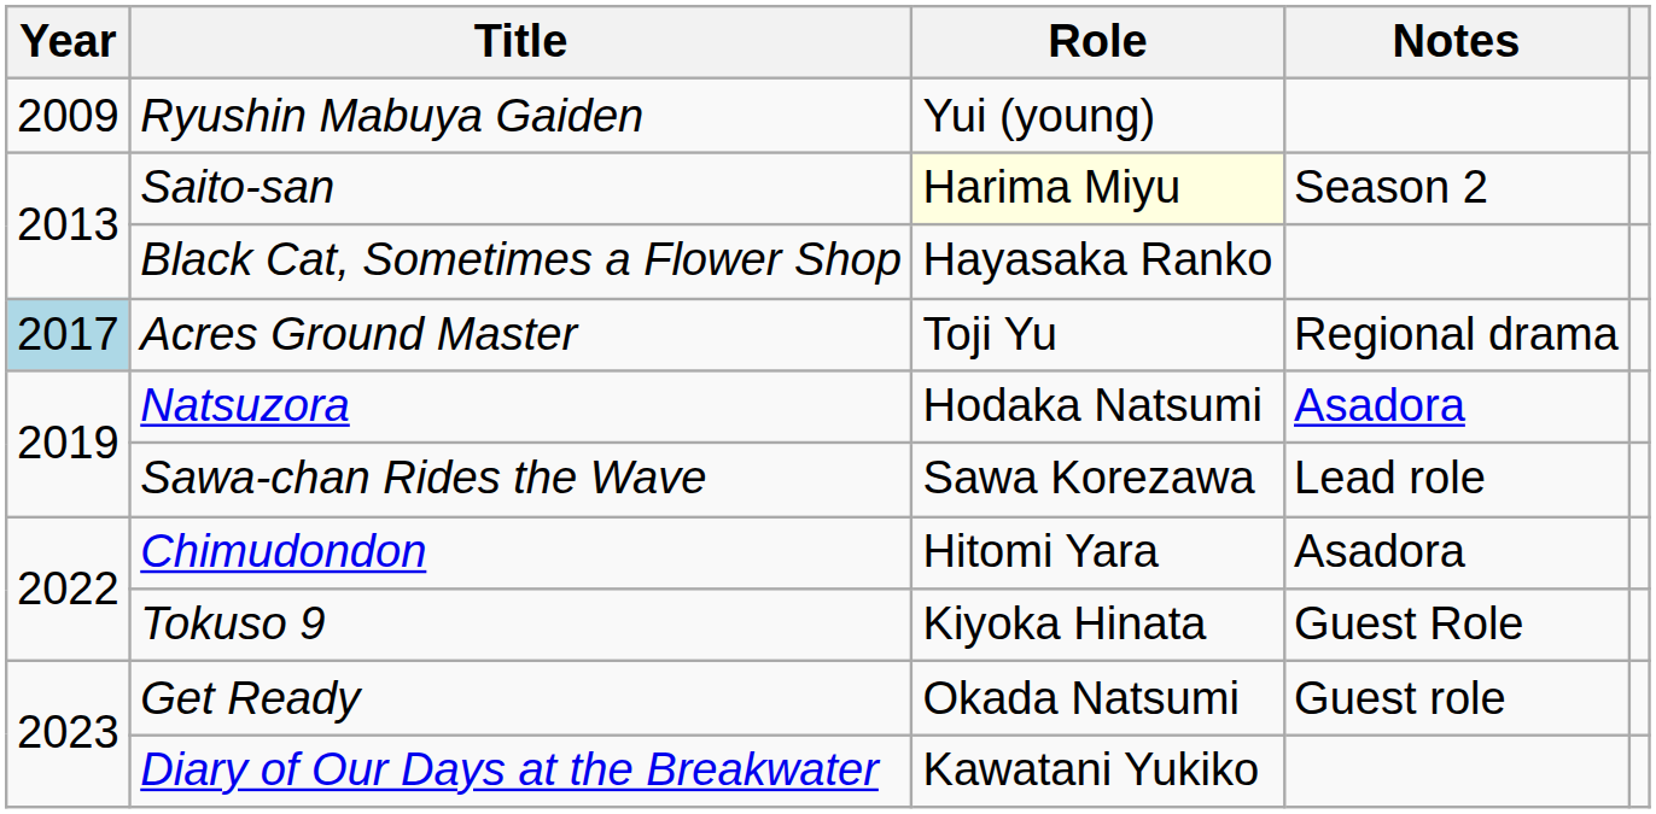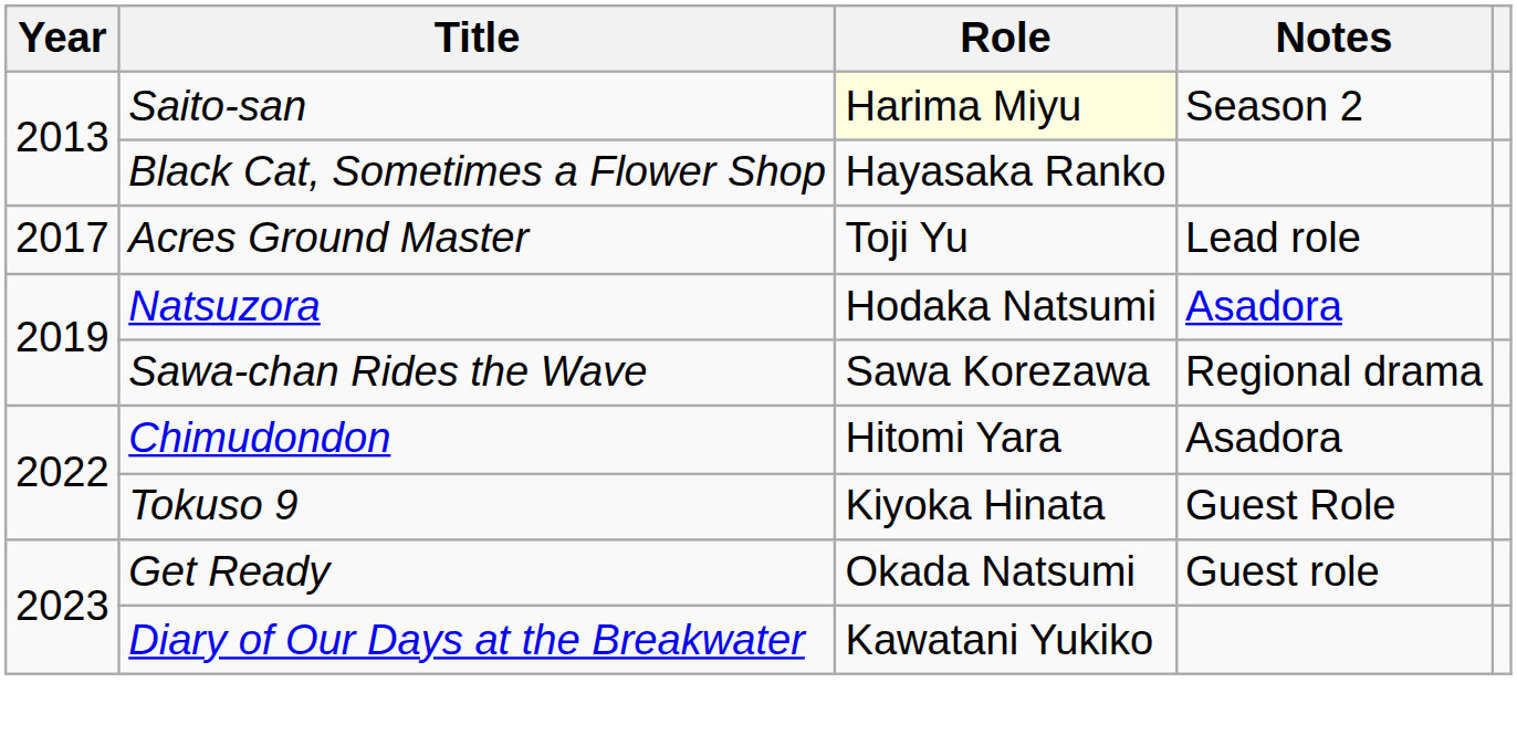 <table class="wikitable sortable">
 <tr>
 <th>Year</th>
 <th>Title</th>
 <th>Role</th>
 <th class="unsortable">Notes</th>
 <th class="unsortable"></th>
-</tr>
-<tr>
-<td>2009</td>
-<td><em>Ryushin Mabuya Gaiden</em></td>
-<td>Yui (young)</td>
-<td></td>
-<td></td>
 </tr>
 <tr>
 <td rowspan=2>2013</td>
 <td><em>Saito-san</em></td>
 <td style="background: lightyellow;">Harima Miyu</td>
 <td>Season 2</td>
 <td></td>
 </tr>
 <tr>
 <td><em>Black Cat, Sometimes a Flower Shop</em></td>
 <td>Hayasaka Ranko</td>
 <td></td>
 <td></td>
 </tr>
 <tr>
-<td style="background: lightblue;">2017</td>
+<td>2017</td>
 <td><em>Acres Ground Master</em></td>
 <td>Toji Yu</td>
-<td>Regional drama</td>
+<td>Lead role</td>
 <td></td>
 </tr>
 <tr>
 <td rowspan=2>2019</td>
 <td><em><a href='#'>Natsuzora</a></em></td>
 <td>Hodaka Natsumi</td>
 <td><a href='#'>Asadora</a></td>
 <td></td>
 </tr>
 <tr>
 <td><em>Sawa-chan Rides the Wave</em></td>
 <td>Sawa Korezawa</td>
-<td>Lead role</td>
+<td>Regional drama</td>
 <td></td>
 </tr>
 <tr>
 <td rowspan=2>2022</td>
 <td><em><a href='#'>Chimudondon</a></em></td>
 <td>Hitomi Yara</td>
 <td>Asadora</td>
 <td></td>
 </tr>
 <tr>
 <td><em>Tokuso 9</em></td>
 <td>Kiyoka Hinata</td>
 <td>Guest Role</td>
 <td></td>
 </tr>
 <tr>
 <td rowspan=2>2023</td>
 <td><em>Get Ready</em></td>
 <td>Okada Natsumi</td>
 <td>Guest role</td>
 <td></td>
 </tr>
 <tr>
 <td><em><a href='#'>Diary of Our Days at the Breakwater</a></em></td>
 <td>Kawatani Yukiko</td>
 <td></td>
 <td></td>
 </tr>
 </table>
